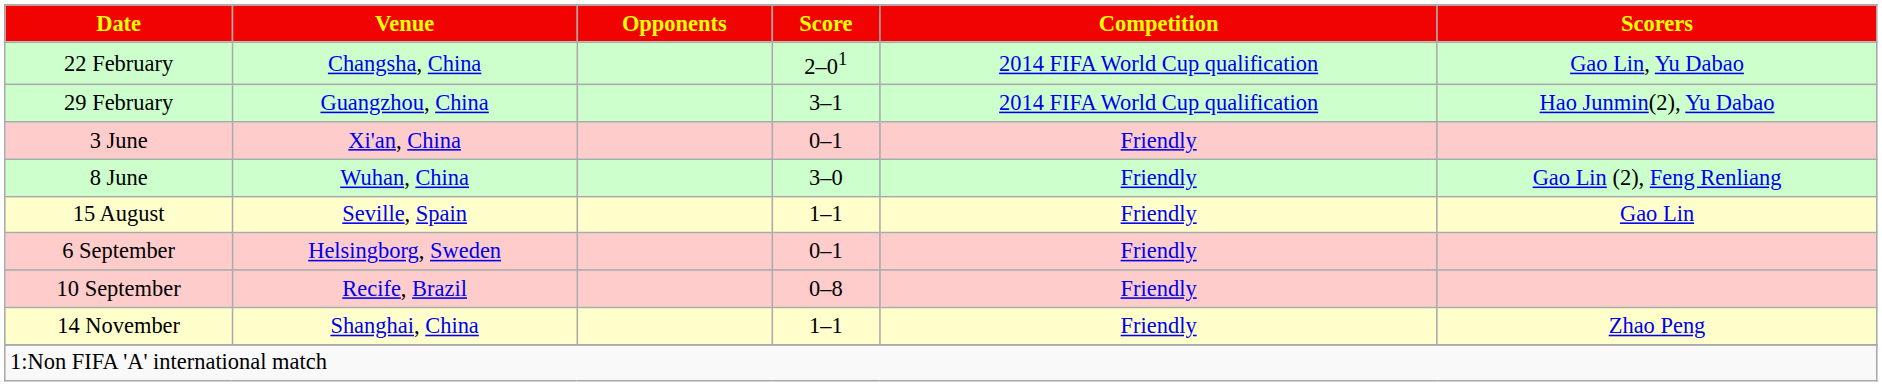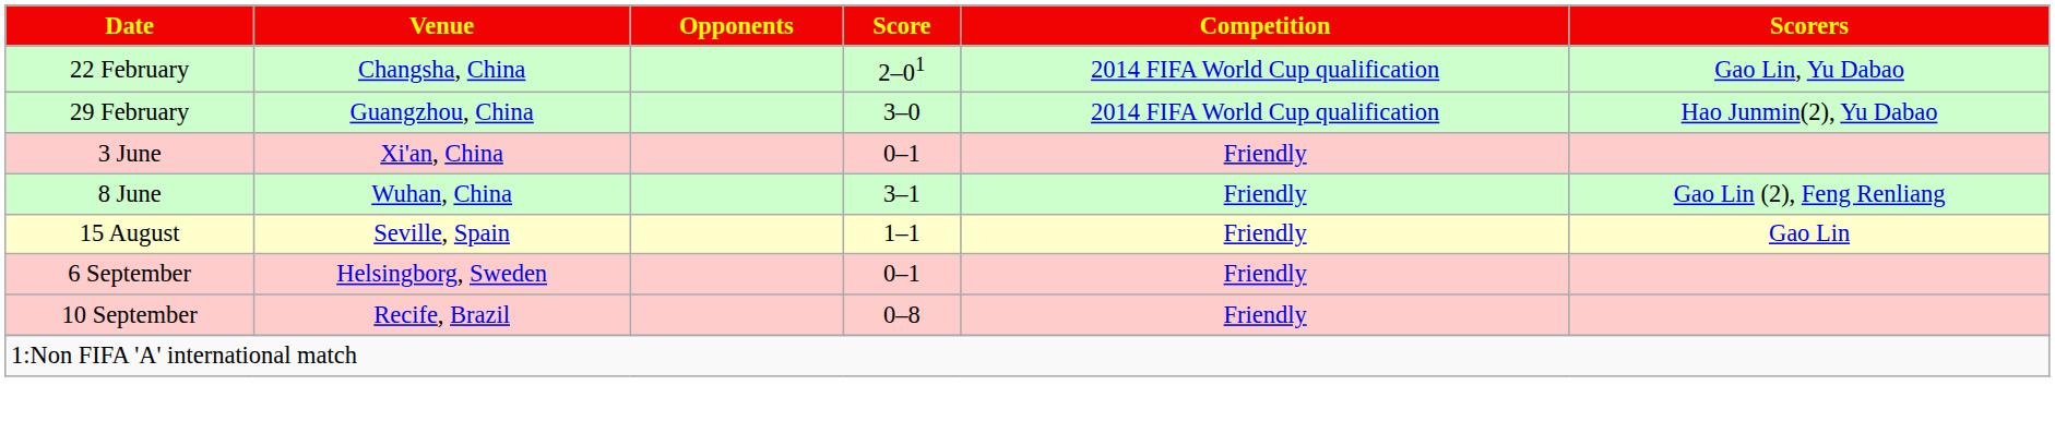 <table width=95% class="wikitable" style="text-align: center; font-size: 90%">
 <tr bgcolor=#F00300 style="color:yellow">
 <td><strong>Date</strong></td>
 <td><strong>Venue</strong></td>
 <td><strong>Opponents</strong></td>
 <td><strong>Score</strong></td>
 <td><strong>Competition</strong></td>
 <td><strong>Scorers</strong></td>
 </tr>
 <tr bgcolor=#CCFFCC>
 <td>22 February</td>
 <td><a href='#'>Changsha</a>, <a href='#'>China</a></td>
 <td></td>
 <td>2–0<sup>1</sup></td>
 <td><a href='#'>2014 FIFA World Cup qualification</a></td>
 <td><a href='#'>Gao Lin</a>, <a href='#'>Yu Dabao</a></td>
 </tr>
 <tr bgcolor=#CCFFCC>
 <td>29 February</td>
 <td><a href='#'>Guangzhou</a>, <a href='#'>China</a></td>
 <td></td>
-<td>3–1</td>
+<td>3–0</td>
 <td><a href='#'>2014 FIFA World Cup qualification</a></td>
 <td><a href='#'>Hao Junmin</a>(2), <a href='#'>Yu Dabao</a></td>
 </tr>
 <tr bgcolor=#FFCCCC>
 <td>3 June</td>
 <td><a href='#'>Xi'an</a>, <a href='#'>China</a></td>
 <td></td>
 <td>0–1</td>
 <td><a href='#'>Friendly</a></td>
 <td></td>
 </tr>
 <tr bgcolor=#CCFFCC>
 <td>8 June</td>
 <td><a href='#'>Wuhan</a>, <a href='#'>China</a></td>
 <td></td>
-<td>3–0</td>
+<td>3–1</td>
 <td><a href='#'>Friendly</a></td>
 <td><a href='#'>Gao Lin</a> (2), <a href='#'>Feng Renliang</a></td>
 </tr>
 <tr bgcolor=#FFFFCC>
 <td>15 August</td>
 <td><a href='#'>Seville</a>, <a href='#'>Spain</a></td>
 <td></td>
 <td>1–1</td>
 <td><a href='#'>Friendly</a></td>
 <td><a href='#'>Gao Lin</a></td>
 </tr>
 <tr bgcolor=#FFCCCC>
 <td>6 September</td>
 <td><a href='#'>Helsingborg</a>, <a href='#'>Sweden</a></td>
 <td></td>
 <td>0–1</td>
 <td><a href='#'>Friendly</a></td>
 <td></td>
 </tr>
 <tr bgcolor=#FFCCCC>
 <td>10 September</td>
 <td><a href='#'>Recife</a>, <a href='#'>Brazil</a></td>
 <td></td>
 <td>0–8</td>
 <td><a href='#'>Friendly</a></td>
 <td></td>
 </tr>
-<tr bgcolor=#FFFFCC>
-<td>14 November</td>
-<td><a href='#'>Shanghai</a>, <a href='#'>China</a></td>
-<td></td>
-<td>1–1</td>
-<td><a href='#'>Friendly</a></td>
-<td><a href='#'>Zhao Peng</a></td>
-</tr>
 <tr>
 </tr>
 <tr>
 <td colspan=6 align=left>1:Non FIFA 'A' international match</td>
 </tr>
 </table>
